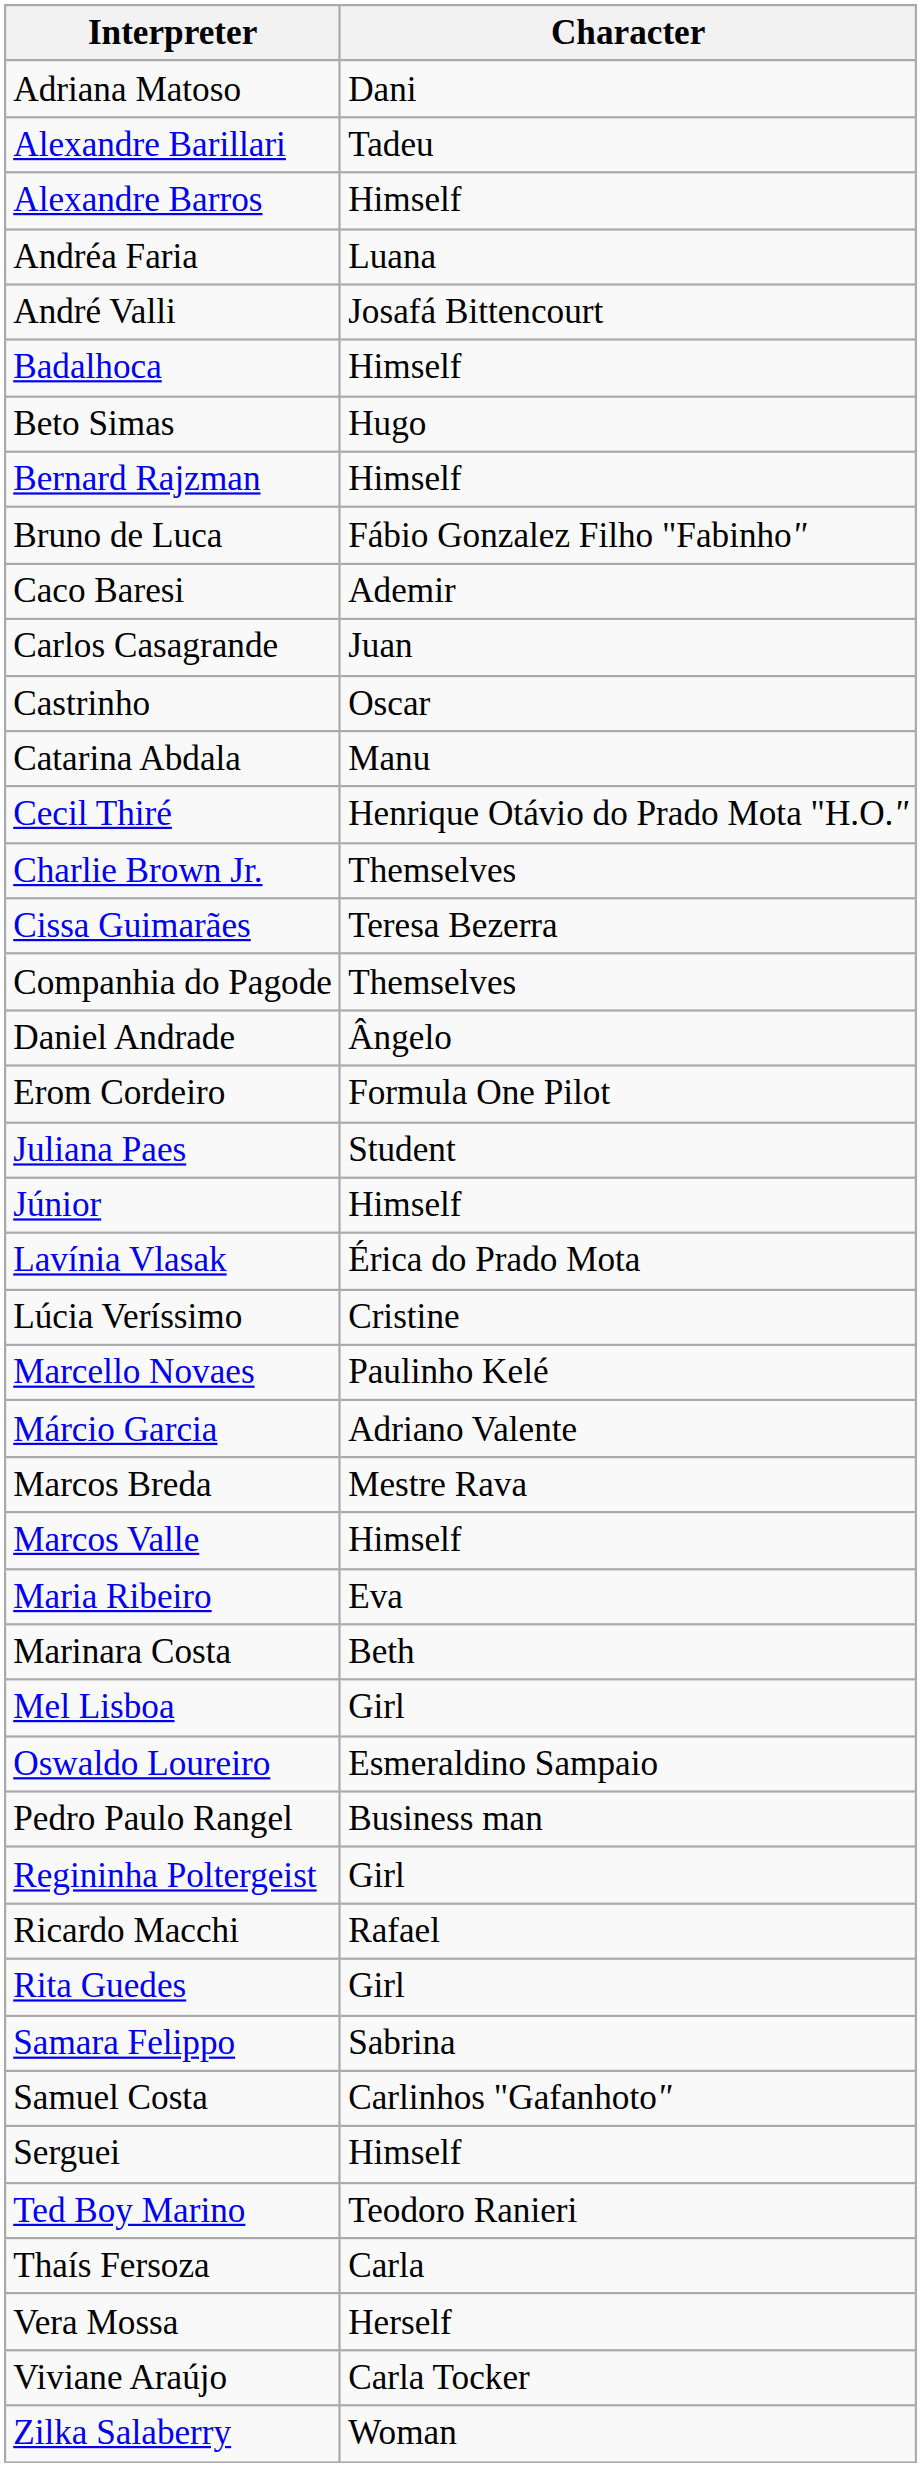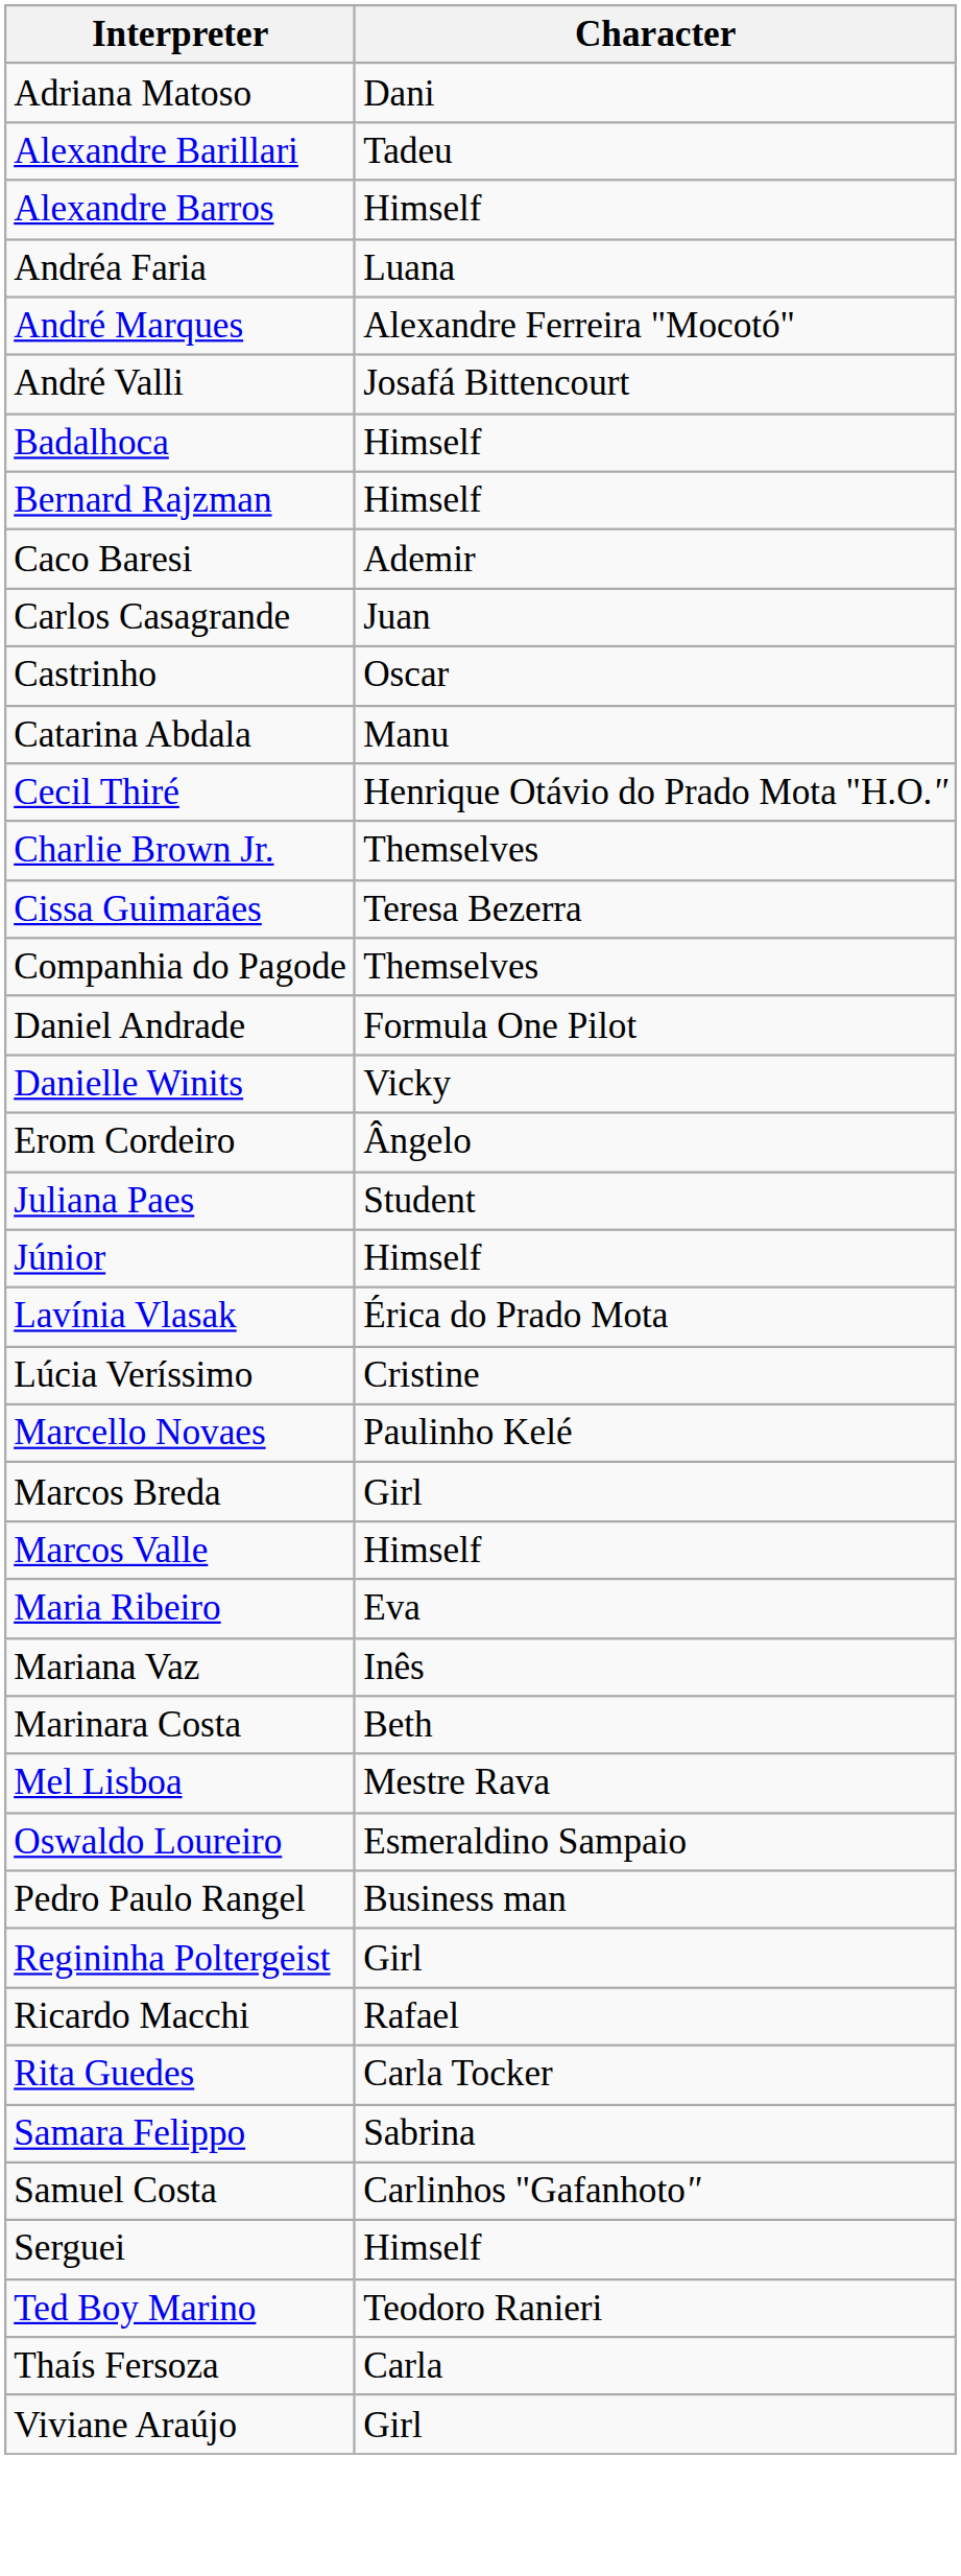 <table class="wikitable">
 <tr>
 <th>Interpreter</th>
 <th>Character</th>
 </tr>
 <tr>
 <td>Adriana Matoso</td>
 <td>Dani</td>
 </tr>
 <tr>
 <td><a href='#'>Alexandre Barillari</a></td>
 <td>Tadeu</td>
 </tr>
 <tr>
 <td><a href='#'>Alexandre Barros</a></td>
 <td>Himself</td>
 </tr>
 <tr>
 <td>Andréa Faria</td>
 <td>Luana</td>
 </tr>
 <tr>
+<td><a href='#'>André Marques</a></td>
+<td>Alexandre Ferreira "Mocotó"</td>
+</tr>
+<tr>
 <td>André Valli</td>
 <td>Josafá Bittencourt</td>
 </tr>
 <tr>
 <td><a href='#'>Badalhoca</a></td>
 <td>Himself</td>
 </tr>
 <tr>
-<td>Beto Simas</td>
-<td>Hugo</td>
-</tr>
-<tr>
 <td><a href='#'>Bernard Rajzman</a></td>
 <td>Himself</td>
-</tr>
-<tr>
-<td>Bruno de Luca</td>
-<td>Fábio Gonzalez Filho "Fabinho<em>"</em></td>
 </tr>
 <tr>
 <td>Caco Baresi</td>
 <td>Ademir</td>
 </tr>
 <tr>
 <td>Carlos Casagrande</td>
 <td>Juan</td>
 </tr>
 <tr>
 <td>Castrinho</td>
 <td>Oscar</td>
 </tr>
 <tr>
 <td>Catarina Abdala</td>
 <td>Manu</td>
 </tr>
 <tr>
 <td><a href='#'>Cecil Thiré</a></td>
 <td>Henrique Otávio do Prado Mota "H.O.<em>"</em></td>
 </tr>
 <tr>
 <td><a href='#'>Charlie Brown Jr.</a></td>
 <td>Themselves</td>
 </tr>
 <tr>
 <td><a href='#'>Cissa Guimarães</a></td>
 <td>Teresa Bezerra</td>
 </tr>
 <tr>
 <td>Companhia do Pagode</td>
 <td>Themselves</td>
 </tr>
 <tr>
 <td>Daniel Andrade</td>
-<td>Ângelo</td>
+<td>Formula One Pilot</td>
+</tr>
+<tr>
+<td><a href='#'>Danielle Winits</a></td>
+<td>Vicky</td>
 </tr>
 <tr>
 <td>Erom Cordeiro</td>
-<td>Formula One Pilot</td>
+<td>Ângelo</td>
 </tr>
 <tr>
 <td><a href='#'>Juliana Paes</a></td>
 <td>Student</td>
 </tr>
 <tr>
 <td><a href='#'>Júnior</a></td>
 <td>Himself</td>
 </tr>
 <tr>
 <td><a href='#'>Lavínia Vlasak</a></td>
 <td>Érica do Prado Mota</td>
 </tr>
 <tr>
 <td>Lúcia Veríssimo</td>
 <td>Cristine</td>
 </tr>
 <tr>
 <td><a href='#'>Marcello Novaes</a></td>
 <td>Paulinho Kelé</td>
 </tr>
 <tr>
-<td><a href='#'>Márcio Garcia</a></td>
-<td>Adriano Valente</td>
-</tr>
-<tr>
 <td>Marcos Breda</td>
-<td>Mestre Rava</td>
+<td>Girl</td>
 </tr>
 <tr>
 <td><a href='#'>Marcos Valle</a></td>
 <td>Himself</td>
 </tr>
 <tr>
 <td><a href='#'>Maria Ribeiro</a></td>
 <td>Eva</td>
 </tr>
 <tr>
+<td>Mariana Vaz</td>
+<td>Inês</td>
+</tr>
+<tr>
 <td>Marinara Costa</td>
 <td>Beth</td>
 </tr>
 <tr>
 <td><a href='#'>Mel Lisboa</a></td>
-<td>Girl</td>
+<td>Mestre Rava</td>
 </tr>
 <tr>
 <td><a href='#'>Oswaldo Loureiro</a></td>
 <td>Esmeraldino Sampaio</td>
 </tr>
 <tr>
 <td>Pedro Paulo Rangel</td>
 <td>Business man</td>
 </tr>
 <tr>
 <td><a href='#'>Regininha Poltergeist</a></td>
 <td>Girl</td>
 </tr>
 <tr>
 <td>Ricardo Macchi</td>
 <td>Rafael</td>
 </tr>
 <tr>
 <td><a href='#'>Rita Guedes</a></td>
-<td>Girl</td>
+<td>Carla Tocker</td>
 </tr>
 <tr>
 <td><a href='#'>Samara Felippo</a></td>
 <td>Sabrina</td>
 </tr>
 <tr>
 <td>Samuel Costa</td>
 <td>Carlinhos "Gafanhoto<em>"</em></td>
 </tr>
 <tr>
 <td>Serguei</td>
 <td>Himself</td>
 </tr>
 <tr>
 <td><a href='#'>Ted Boy Marino</a></td>
 <td>Teodoro Ranieri</td>
 </tr>
 <tr>
 <td>Thaís Fersoza</td>
 <td>Carla</td>
 </tr>
 <tr>
-<td>Vera Mossa</td>
-<td>Herself</td>
-</tr>
-<tr>
 <td>Viviane Araújo</td>
-<td>Carla Tocker</td>
-</tr>
-<tr>
-<td><a href='#'>Zilka Salaberry</a></td>
-<td>Woman</td>
+<td>Girl</td>
 </tr>
 </table>
